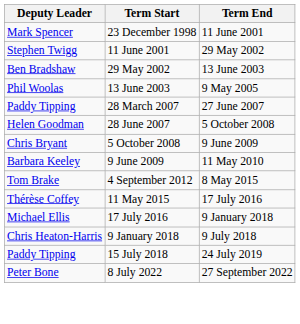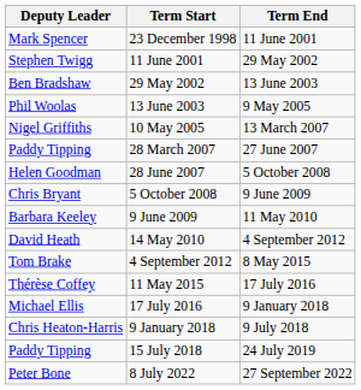 <table class="wikitable">
 <tr>
 <th>Deputy Leader</th>
 <th>Term Start</th>
 <th>Term End</th>
 </tr>
 <tr>
 <td><a href='#'>Mark Spencer</a></td>
 <td>23 December 1998</td>
 <td>11 June 2001</td>
 </tr>
 <tr>
 <td><a href='#'>Stephen Twigg</a></td>
 <td>11 June 2001</td>
 <td>29 May 2002</td>
 </tr>
 <tr>
 <td><a href='#'>Ben Bradshaw</a></td>
 <td>29 May 2002</td>
 <td>13 June 2003</td>
 </tr>
 <tr>
 <td><a href='#'>Phil Woolas</a></td>
 <td>13 June 2003</td>
 <td>9 May 2005</td>
 </tr>
 <tr>
+<td><a href='#'>Nigel Griffiths</a></td>
+<td>10 May 2005</td>
+<td>13 March 2007</td>
+</tr>
+<tr>
 <td><a href='#'>Paddy Tipping</a></td>
 <td>28 March 2007</td>
 <td>27 June 2007</td>
 </tr>
 <tr>
 <td><a href='#'>Helen Goodman</a></td>
 <td>28 June 2007</td>
 <td>5 October 2008</td>
 </tr>
 <tr>
 <td><a href='#'>Chris Bryant</a></td>
 <td>5 October 2008</td>
 <td>9 June 2009</td>
 </tr>
 <tr>
 <td><a href='#'>Barbara Keeley</a></td>
 <td>9 June 2009</td>
 <td>11 May 2010</td>
+</tr>
+<tr>
+<td><a href='#'>David Heath</a></td>
+<td>14 May 2010</td>
+<td>4 September 2012</td>
 </tr>
 <tr>
 <td><a href='#'>Tom Brake</a></td>
 <td>4 September 2012</td>
 <td>8 May 2015</td>
 </tr>
 <tr>
 <td><a href='#'>Thérèse Coffey</a></td>
 <td>11 May 2015</td>
 <td>17 July 2016</td>
 </tr>
 <tr>
 <td><a href='#'>Michael Ellis</a></td>
 <td>17 July 2016</td>
 <td>9 January 2018</td>
 </tr>
 <tr>
 <td><a href='#'>Chris Heaton-Harris</a></td>
 <td>9 January 2018</td>
 <td>9 July 2018</td>
 </tr>
 <tr>
 <td><a href='#'>Paddy Tipping</a></td>
 <td>15 July 2018</td>
 <td>24 July 2019</td>
 </tr>
 <tr>
 <td><a href='#'>Peter Bone</a></td>
 <td>8 July 2022</td>
 <td>27 September 2022</td>
 </tr>
 </table>
